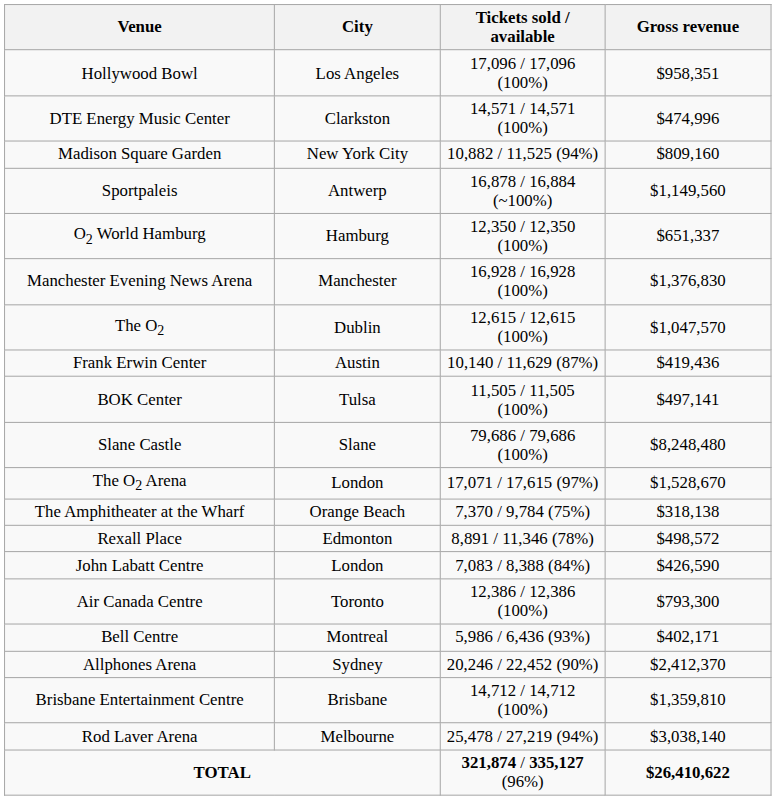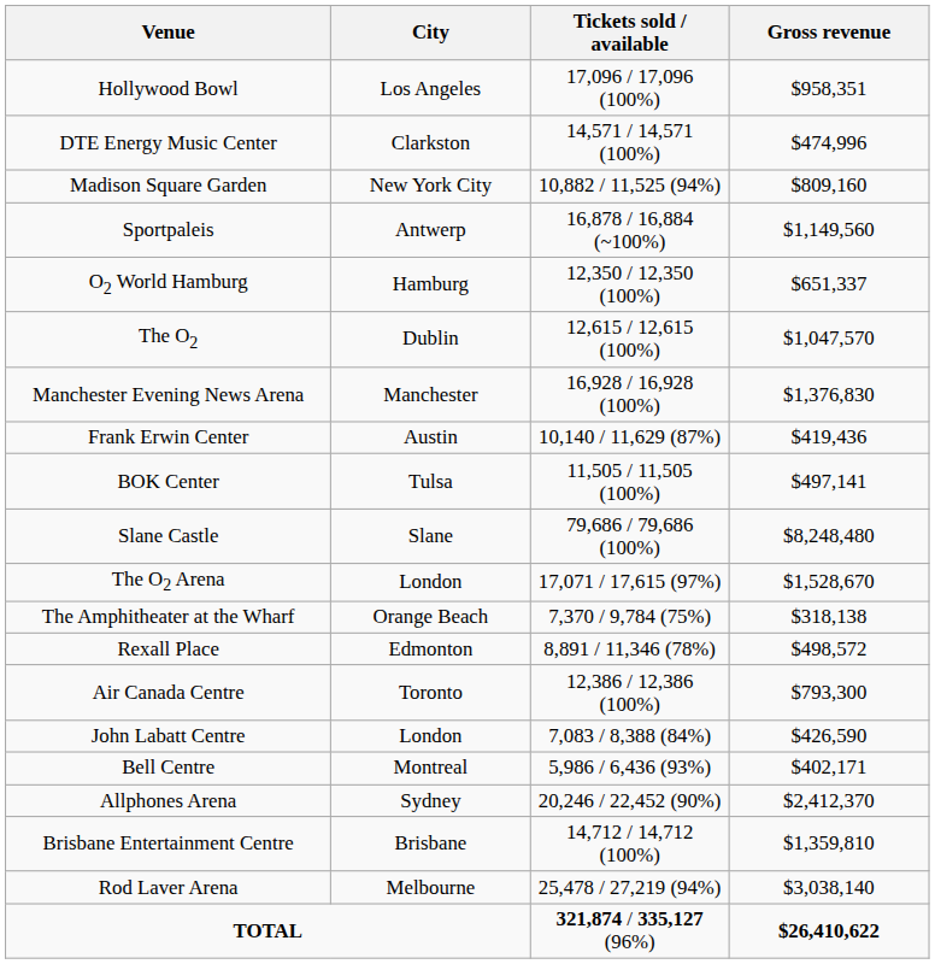 <table class="wikitable" style="text-align:center">
 <tr>
 <th style="width:250px;">Venue</th>
 <th style="width:150px;">City</th>
 <th style="width:150px;">Tickets sold / available</th>
 <th style="width:150px;">Gross revenue</th>
 </tr>
 <tr>
 <td>Hollywood Bowl</td>
 <td>Los Angeles</td>
 <td>17,096 / 17,096 (100%)</td>
 <td>$958,351</td>
 </tr>
 <tr>
 <td>DTE Energy Music Center</td>
 <td>Clarkston</td>
 <td>14,571 / 14,571 (100%)</td>
 <td>$474,996</td>
 </tr>
 <tr>
 <td>Madison Square Garden</td>
 <td>New York City</td>
 <td>10,882 / 11,525 (94%)</td>
 <td>$809,160</td>
 </tr>
 <tr>
 <td>Sportpaleis</td>
 <td>Antwerp</td>
 <td>16,878 / 16,884 (~100%)</td>
 <td>$1,149,560</td>
 </tr>
 <tr>
 <td>O<sub>2</sub> World Hamburg</td>
 <td>Hamburg</td>
 <td>12,350 / 12,350 (100%)</td>
 <td>$651,337</td>
 </tr>
 <tr>
+<td>The O<sub>2</sub></td>
+<td>Dublin</td>
+<td>12,615 / 12,615 (100%)</td>
+<td>$1,047,570</td>
+</tr>
+<tr>
 <td>Manchester Evening News Arena</td>
 <td>Manchester</td>
 <td>16,928 / 16,928 (100%)</td>
 <td>$1,376,830</td>
-</tr>
-<tr>
-<td>The O<sub>2</sub></td>
-<td>Dublin</td>
-<td>12,615 / 12,615 (100%)</td>
-<td>$1,047,570</td>
 </tr>
 <tr>
 <td>Frank Erwin Center</td>
 <td>Austin</td>
 <td>10,140 / 11,629 (87%)</td>
 <td>$419,436</td>
 </tr>
 <tr>
 <td>BOK Center</td>
 <td>Tulsa</td>
 <td>11,505 / 11,505 (100%)</td>
 <td>$497,141</td>
 </tr>
 <tr>
 <td>Slane Castle</td>
 <td>Slane</td>
 <td>79,686 / 79,686 (100%)</td>
 <td>$8,248,480</td>
 </tr>
 <tr>
 <td>The O<sub>2</sub> Arena</td>
 <td>London</td>
 <td>17,071 / 17,615 (97%)</td>
 <td>$1,528,670</td>
 </tr>
 <tr>
 <td>The Amphitheater at the Wharf</td>
 <td>Orange Beach</td>
 <td>7,370 / 9,784 (75%)</td>
 <td>$318,138</td>
 </tr>
 <tr>
 <td>Rexall Place</td>
 <td>Edmonton</td>
 <td>8,891 / 11,346 (78%)</td>
 <td>$498,572</td>
 </tr>
 <tr>
+<td>Air Canada Centre</td>
+<td>Toronto</td>
+<td>12,386 / 12,386 (100%)</td>
+<td>$793,300</td>
+</tr>
+<tr>
 <td>John Labatt Centre</td>
 <td>London</td>
 <td>7,083 / 8,388 (84%)</td>
 <td>$426,590</td>
-</tr>
-<tr>
-<td>Air Canada Centre</td>
-<td>Toronto</td>
-<td>12,386 / 12,386 (100%)</td>
-<td>$793,300</td>
 </tr>
 <tr>
 <td>Bell Centre</td>
 <td>Montreal</td>
 <td>5,986 / 6,436 (93%)</td>
 <td>$402,171</td>
 </tr>
 <tr>
 <td>Allphones Arena</td>
 <td>Sydney</td>
 <td>20,246 / 22,452 (90%)</td>
 <td>$2,412,370</td>
 </tr>
 <tr>
 <td>Brisbane Entertainment Centre</td>
 <td>Brisbane</td>
 <td>14,712 / 14,712 (100%)</td>
 <td>$1,359,810</td>
 </tr>
 <tr>
 <td>Rod Laver Arena</td>
 <td>Melbourne</td>
 <td>25,478 / 27,219 (94%)</td>
 <td>$3,038,140</td>
 </tr>
 <tr>
 <td colspan="2"><strong>TOTAL</strong></td>
 <td><strong>321,874</strong> / <strong>335,127</strong> (96%)</td>
 <td><strong>$26,410,622</strong></td>
 </tr>
 </table>
